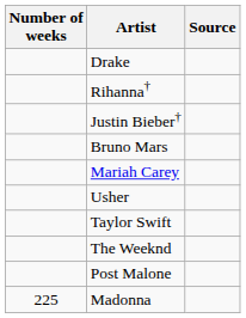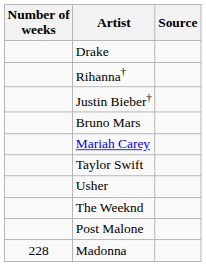 <table class="wikitable">
 <tr>
 <th>Number of <br> weeks</th>
 <th>Artist</th>
 <th>Source</th>
 </tr>
 <tr>
 <td></td>
 <td>Drake</td>
 <td> </td>
 </tr>
 <tr>
 <td></td>
 <td>Rihanna<sup>†</sup></td>
 <td> </td>
 </tr>
 <tr>
 <td></td>
 <td>Justin Bieber<sup>†</sup></td>
 <td> </td>
 </tr>
 <tr>
 <td></td>
 <td>Bruno Mars</td>
 <td></td>
 </tr>
 <tr>
 <td></td>
 <td><a href='#'>Mariah Carey</a></td>
 <td> </td>
 </tr>
 <tr>
 <td></td>
-<td>Usher</td>
+<td>Taylor Swift</td>
 <td></td>
 </tr>
 <tr>
 <td></td>
-<td>Taylor Swift</td>
+<td>Usher</td>
 <td></td>
 </tr>
 <tr>
 <td></td>
 <td>The Weeknd</td>
 <td></td>
 </tr>
 <tr>
 <td></td>
 <td>Post Malone</td>
 <td></td>
 </tr>
 <tr>
-<td style="text-align:center;" rowspan=1>225</td>
+<td style="text-align:center;" rowspan=1>228</td>
 <td>Madonna</td>
 <td></td>
 </tr>
 </table>
